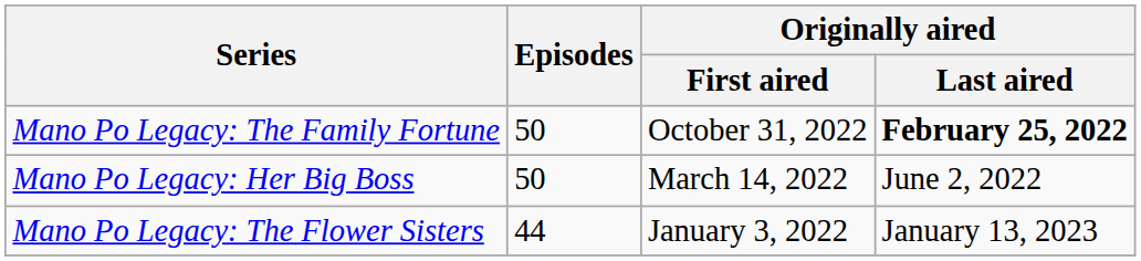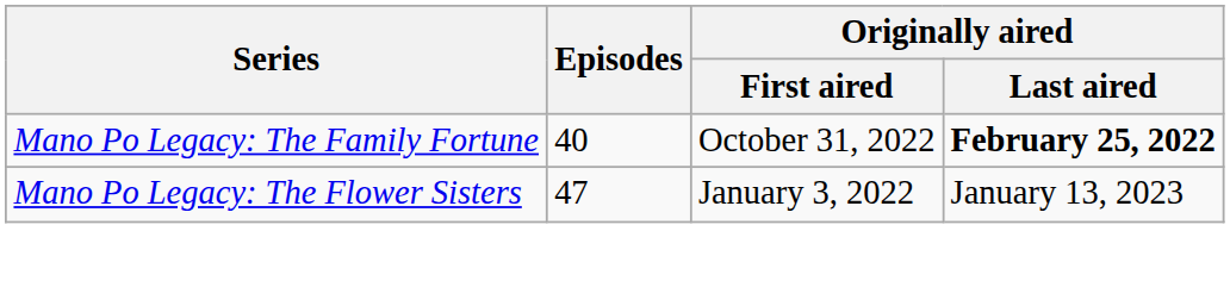 <table class="wikitable sortable sortable">
 <tr>
 <th rowspan=2>Series</th>
 <th rowspan=2>Episodes</th>
 <th colspan=2>Originally aired</th>
 </tr>
 <tr>
 <th>First aired</th>
 <th>Last aired</th>
 </tr>
 <tr>
 <td><em><a href='#'>Mano Po Legacy: The Family Fortune</a></em></td>
-<td>50</td>
+<td>40</td>
 <td>October 31, 2022</td>
 <td><strong>February 25, 2022</strong></td>
 </tr>
 <tr>
-<td><em><a href='#'>Mano Po Legacy: Her Big Boss</a></em></td>
-<td>50</td>
-<td>March 14, 2022</td>
-<td>June 2, 2022</td>
-</tr>
-<tr>
 <td><em><a href='#'>Mano Po Legacy: The Flower Sisters</a></em></td>
-<td>44</td>
+<td>47</td>
 <td>January 3, 2022</td>
 <td>January 13, 2023</td>
 </tr>
 </table>
